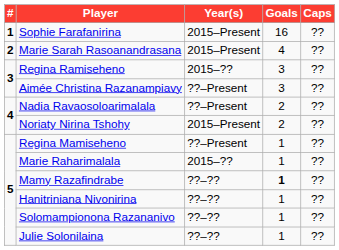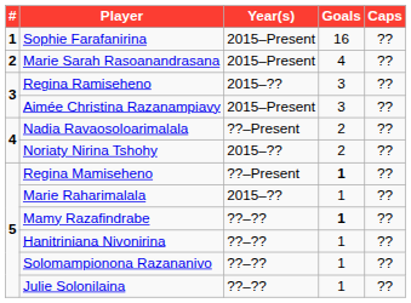 <table class="wikitable sortable">
 <tr>
 <th style="background:#FC3D32;color:white">#</th>
 <th style="background:#FC3D32;color:white">Player</th>
 <th style="background:#FC3D32;color:white">Year(s)</th>
 <th style="background:#FC3D32;color:white">Goals</th>
 <th style="background:#FC3D32;color:white">Caps</th>
 </tr>
 <tr>
 <td align=center><strong>1</strong></td>
 <td><a href='#'>Sophie Farafanirina</a></td>
 <td>2015–Present</td>
 <td align=center>16</td>
 <td align=center>??</td>
 </tr>
 <tr>
 <td align=center><strong>2</strong></td>
 <td><a href='#'>Marie Sarah Rasoanandrasana</a></td>
 <td>2015–Present</td>
 <td align=center>4</td>
 <td align=center>??</td>
 </tr>
 <tr>
 <td align=center rowspan="2"><strong>3</strong></td>
 <td><a href='#'>Regina Ramiseheno</a></td>
 <td>2015–??</td>
 <td align=center>3</td>
 <td align=center>??</td>
 </tr>
 <tr>
 <td><a href='#'>Aimée Christina Razanampiavy</a></td>
-<td>??–Present</td>
+<td>2015–Present</td>
 <td align=center>3</td>
 <td align=center>??</td>
 </tr>
 <tr>
 <td align=center rowspan="2"><strong>4</strong></td>
 <td><a href='#'>Nadia Ravaosoloarimalala</a></td>
 <td>??–Present</td>
 <td align=center>2</td>
 <td align=center>??</td>
 </tr>
 <tr>
 <td><a href='#'>Noriaty Nirina Tshohy</a></td>
-<td>2015–Present</td>
+<td>2015–??</td>
 <td align=center>2</td>
 <td align=center>??</td>
 </tr>
 <tr>
 <td align=center rowspan="8"><strong>5</strong></td>
 <td><a href='#'>Regina Mamiseheno</a></td>
 <td>??–Present</td>
-<td align=center>1</td>
+<td align=center><strong>1</strong></td>
 <td align=center>??</td>
 </tr>
 <tr>
 <td><a href='#'>Marie Raharimalala</a></td>
 <td>2015–??</td>
 <td align=center>1</td>
 <td align=center>??</td>
 </tr>
 <tr>
 <td><a href='#'>Mamy Razafindrabe</a></td>
 <td>??–??</td>
 <td align=center><strong>1</strong></td>
 <td align=center>??</td>
 </tr>
 <tr>
 <td><a href='#'>Hanitriniana Nivonirina</a></td>
 <td>??–??</td>
 <td align=center>1</td>
 <td align=center>??</td>
 </tr>
 <tr>
 <td><a href='#'>Solomampionona Razananivo</a></td>
 <td>??–??</td>
 <td align=center>1</td>
 <td align=center>??</td>
 </tr>
 <tr>
 <td><a href='#'>Julie Solonilaina</a></td>
 <td>??–??</td>
 <td align=center>1</td>
 <td align=center>??</td>
 </tr>
 </table>
